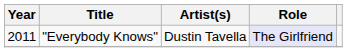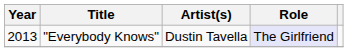 <table class="wikitable sortable">
 <tr>
 <th>Year</th>
 <th>Title</th>
 <th>Artist(s)</th>
 <th>Role</th>
 <th scope="col"></th>
 </tr>
 <tr>
-<td>2011</td>
+<td>2013</td>
 <td>"Everybody Knows"</td>
 <td>Dustin Tavella</td>
 <td style="background: lavender;">The Girlfriend</td>
 <td style="text-align:center;"></td>
 </tr>
 <tr>
 </tr>
 </table>
